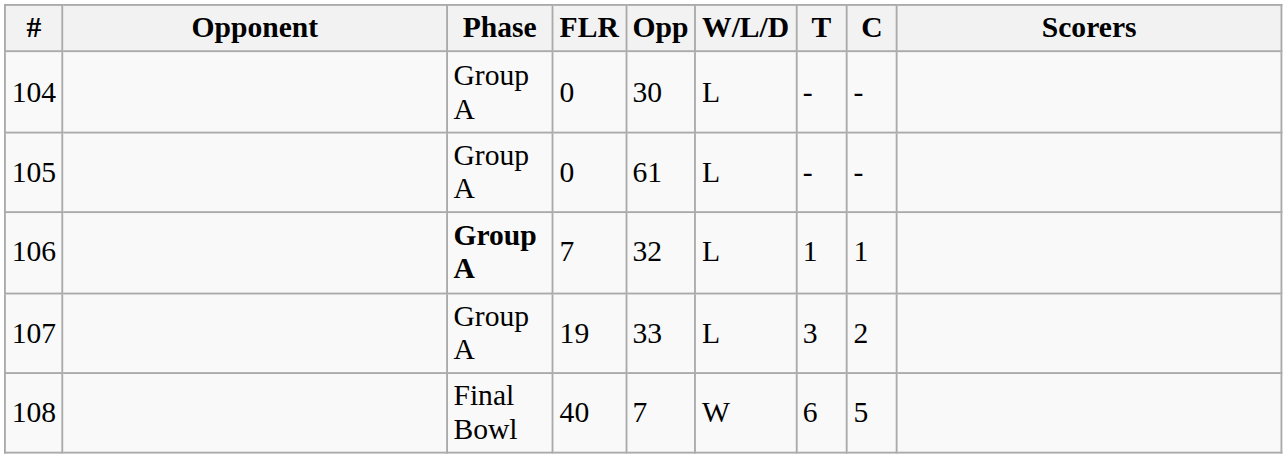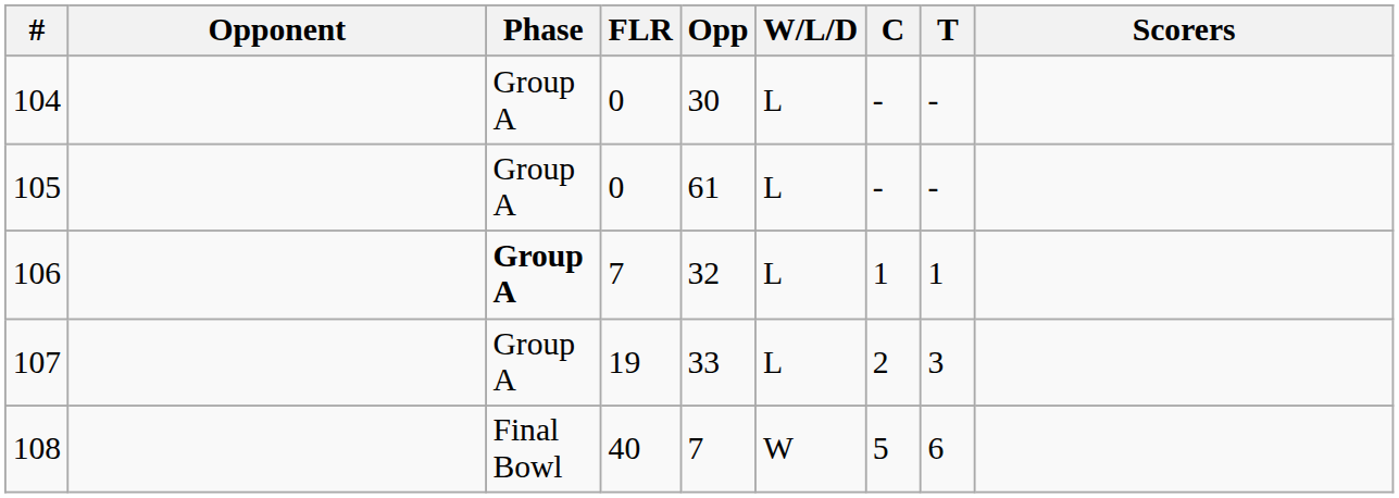 <table class="wikitable sortable">
 <tr>
 <th width=10>#</th>
 <th width=200>Opponent</th>
 <th width=50>Phase</th>
 <th width=30>FLR</th>
 <th width=30>Opp</th>
 <th width=45>W/L/D</th>
+<th width=20>C</th>
 <th width=20>T</th>
-<th width=20>C</th>
 <th width=200>Scorers</th>
 </tr>
 <tr>
 <td>104</td>
 <td></td>
 <td>Group A</td>
 <td>0</td>
 <td>30</td>
 <td>L</td>
 <td>-</td>
 <td>-</td>
 <td></td>
 </tr>
 <tr>
 <td>105</td>
 <td></td>
 <td>Group A</td>
 <td>0</td>
 <td>61</td>
 <td>L</td>
 <td>-</td>
 <td>-</td>
 <td></td>
 </tr>
 <tr>
 <td>106</td>
 <td></td>
 <td><strong>Group A</strong></td>
 <td>7</td>
 <td>32</td>
 <td>L</td>
 <td>1</td>
 <td>1</td>
 <td></td>
 </tr>
 <tr>
 <td>107</td>
 <td></td>
 <td>Group A</td>
 <td>19</td>
 <td>33</td>
 <td>L</td>
+<td>2</td>
 <td>3</td>
-<td>2</td>
 <td></td>
 </tr>
 <tr>
 <td>108</td>
 <td></td>
 <td>Final Bowl</td>
 <td>40</td>
 <td>7</td>
 <td>W</td>
+<td>5</td>
 <td>6</td>
-<td>5</td>
 <td></td>
 </tr>
 </table>
